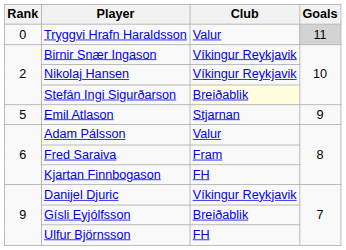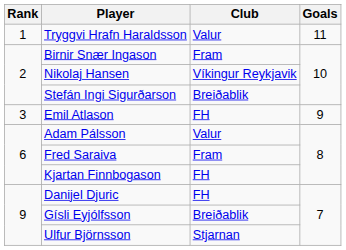 <table class="wikitable" style="text-align:center;">
 <tr>
 <th>Rank</th>
 <th>Player</th>
 <th>Club</th>
 <th>Goals</th>
 </tr>
 <tr>
-<td>0</td>
+<td>1</td>
 <td align="left"> <a href='#'>Tryggvi Hrafn Haraldsson</a></td>
 <td align="left"><a href='#'>Valur</a></td>
-<td style="background: lightgrey;">11</td>
+<td>11</td>
 </tr>
 <tr>
 <td rowspan="3">2</td>
 <td align="left"> <a href='#'>Birnir Snær Ingason</a></td>
-<td align="left"><a href='#'>Víkingur Reykjavik</a></td>
+<td align="left"><a href='#'>Fram</a></td>
 <td rowspan="3">10</td>
 </tr>
 <tr>
 <td align="left"> <a href='#'>Nikolaj Hansen</a></td>
 <td align="left"><a href='#'>Víkingur Reykjavik</a></td>
 </tr>
 <tr>
 <td align="left"> <a href='#'>Stefán Ingi Sigurðarson</a></td>
-<td align="left" style="background: lightyellow;"><a href='#'>Breiðablik</a></td>
+<td align="left"><a href='#'>Breiðablik</a></td>
 </tr>
 <tr>
-<td>5</td>
+<td>3</td>
 <td align="left"> <a href='#'>Emil Atlason</a></td>
-<td align="left"><a href='#'>Stjarnan</a></td>
+<td align="left"><a href='#'>FH</a></td>
 <td>9</td>
 </tr>
 <tr>
 <td rowspan="3">6</td>
 <td align="left"> <a href='#'>Adam Pálsson</a></td>
 <td align="left"><a href='#'>Valur</a></td>
 <td rowspan="3">8</td>
 </tr>
 <tr>
 <td align="left"> <a href='#'>Fred Saraiva</a></td>
 <td align="left"><a href='#'>Fram</a></td>
 </tr>
 <tr>
 <td align="left"> <a href='#'>Kjartan Finnbogason</a></td>
 <td align="left"><a href='#'>FH</a></td>
 </tr>
 <tr>
 <td rowspan="3">9</td>
 <td align="left"> <a href='#'>Danijel Djuric</a></td>
-<td align="left"><a href='#'>Víkingur Reykjavik</a></td>
+<td align="left"><a href='#'>FH</a></td>
 <td rowspan="3">7</td>
 </tr>
 <tr>
 <td align="left"> <a href='#'>Gísli Eyjólfsson</a></td>
 <td align="left"><a href='#'>Breiðablik</a></td>
 </tr>
 <tr>
 <td align="left"> <a href='#'>Ulfur Björnsson</a></td>
-<td align="left"><a href='#'>FH</a></td>
+<td align="left"><a href='#'>Stjarnan</a></td>
 </tr>
 </table>
